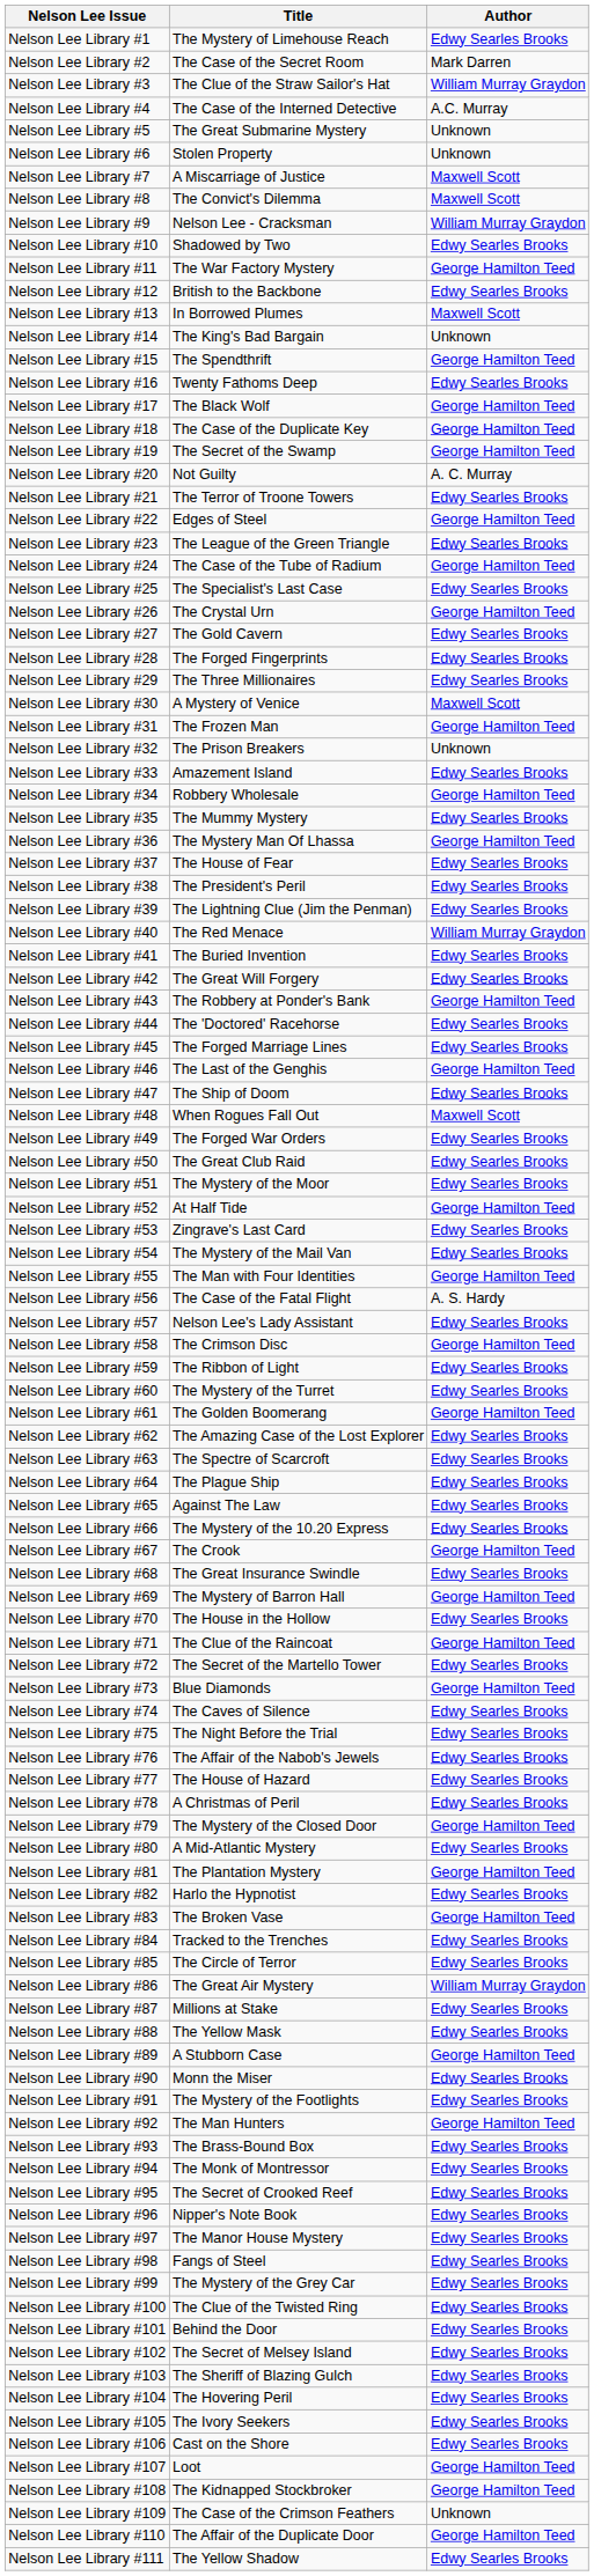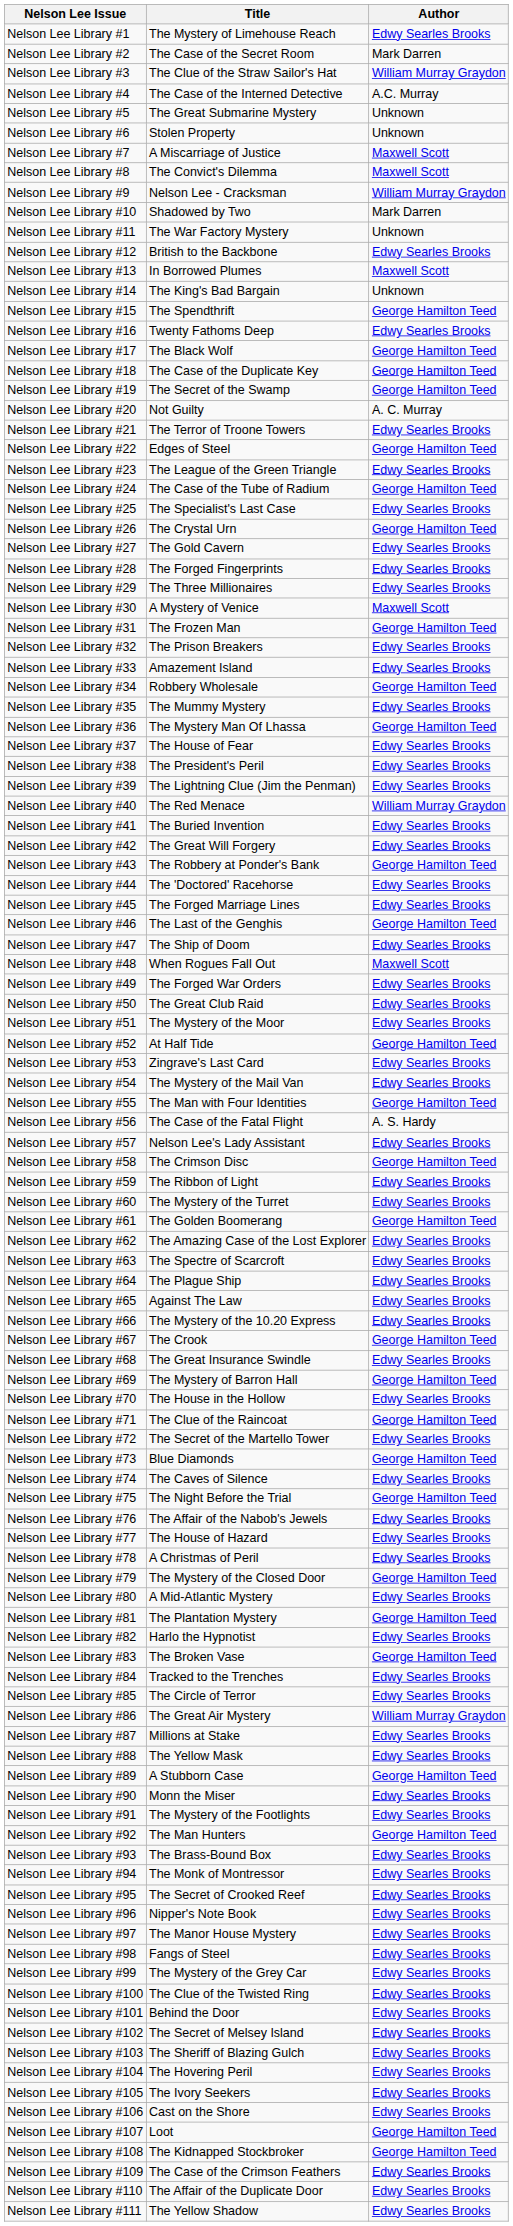 <table class="wikitable">
 <tr>
 <th>Nelson Lee Issue</th>
 <th>Title</th>
 <th>Author</th>
 </tr>
 <tr>
 <td>Nelson Lee Library #1</td>
 <td>The Mystery of Limehouse Reach</td>
 <td><a href='#'>Edwy Searles Brooks</a></td>
 </tr>
 <tr>
 <td>Nelson Lee Library #2</td>
 <td>The Case of the Secret Room</td>
 <td>Mark Darren</td>
 </tr>
 <tr>
 <td>Nelson Lee Library #3</td>
 <td>The Clue of the Straw Sailor's Hat</td>
 <td><a href='#'>William Murray Graydon</a></td>
 </tr>
 <tr>
 <td>Nelson Lee Library #4</td>
 <td>The Case of the Interned Detective</td>
 <td>A.C. Murray</td>
 </tr>
 <tr>
 <td>Nelson Lee Library #5</td>
 <td>The Great Submarine Mystery</td>
 <td>Unknown</td>
 </tr>
 <tr>
 <td>Nelson Lee Library #6</td>
 <td>Stolen Property</td>
 <td>Unknown</td>
 </tr>
 <tr>
 <td>Nelson Lee Library #7</td>
 <td>A Miscarriage of Justice</td>
 <td><a href='#'>Maxwell Scott</a></td>
 </tr>
 <tr>
 <td>Nelson Lee Library #8</td>
 <td>The Convict's Dilemma</td>
 <td><a href='#'>Maxwell Scott</a></td>
 </tr>
 <tr>
 <td>Nelson Lee Library #9</td>
 <td>Nelson Lee - Cracksman</td>
 <td><a href='#'>William Murray Graydon</a></td>
 </tr>
 <tr>
 <td>Nelson Lee Library #10</td>
 <td>Shadowed by Two</td>
-<td><a href='#'>Edwy Searles Brooks</a></td>
+<td>Mark Darren</td>
 </tr>
 <tr>
 <td>Nelson Lee Library #11</td>
 <td>The War Factory Mystery</td>
-<td><a href='#'>George Hamilton Teed</a></td>
+<td>Unknown</td>
 </tr>
 <tr>
 <td>Nelson Lee Library #12</td>
 <td>British to the Backbone</td>
 <td><a href='#'>Edwy Searles Brooks</a></td>
 </tr>
 <tr>
 <td>Nelson Lee Library #13</td>
 <td>In Borrowed Plumes</td>
 <td><a href='#'>Maxwell Scott</a></td>
 </tr>
 <tr>
 <td>Nelson Lee Library  #14</td>
 <td>The King's Bad Bargain</td>
 <td>Unknown</td>
 </tr>
 <tr>
 <td>Nelson Lee Library #15</td>
 <td>The Spendthrift</td>
 <td><a href='#'>George Hamilton Teed</a></td>
 </tr>
 <tr>
 <td>Nelson Lee Library #16</td>
 <td>Twenty Fathoms Deep</td>
 <td><a href='#'>Edwy Searles Brooks</a></td>
 </tr>
 <tr>
 <td>Nelson Lee Library #17</td>
 <td>The Black Wolf</td>
 <td><a href='#'>George Hamilton Teed</a></td>
 </tr>
 <tr>
 <td>Nelson Lee Library #18</td>
 <td>The Case of the Duplicate Key</td>
 <td><a href='#'>George Hamilton Teed</a></td>
 </tr>
 <tr>
 <td>Nelson Lee Library #19</td>
 <td>The Secret of the Swamp</td>
 <td><a href='#'>George Hamilton Teed</a></td>
 </tr>
 <tr>
 <td>Nelson Lee Library #20</td>
 <td>Not Guilty</td>
 <td>A. C. Murray</td>
 </tr>
 <tr>
 <td>Nelson Lee Library #21</td>
 <td>The Terror of Troone Towers</td>
 <td><a href='#'>Edwy Searles Brooks</a></td>
 </tr>
 <tr>
 <td>Nelson Lee Library #22</td>
 <td>Edges of Steel</td>
 <td><a href='#'>George Hamilton Teed</a></td>
 </tr>
 <tr>
 <td>Nelson Lee Library #23</td>
 <td>The League of the Green Triangle</td>
 <td><a href='#'>Edwy Searles Brooks</a></td>
 </tr>
 <tr>
 <td>Nelson Lee Library #24</td>
 <td>The Case of the Tube of Radium</td>
 <td><a href='#'>George Hamilton Teed</a></td>
 </tr>
 <tr>
 <td>Nelson Lee Library #25</td>
 <td>The Specialist's Last Case</td>
 <td><a href='#'>Edwy Searles Brooks</a></td>
 </tr>
 <tr>
 <td>Nelson Lee Library #26</td>
 <td>The Crystal Urn</td>
 <td><a href='#'>George Hamilton Teed</a></td>
 </tr>
 <tr>
 <td>Nelson Lee Library #27</td>
 <td>The Gold Cavern</td>
 <td><a href='#'>Edwy Searles Brooks</a></td>
 </tr>
 <tr>
 <td>Nelson Lee Library #28</td>
 <td>The Forged Fingerprints</td>
 <td><a href='#'>Edwy Searles Brooks</a></td>
 </tr>
 <tr>
 <td>Nelson Lee Library #29</td>
 <td>The Three Millionaires</td>
 <td><a href='#'>Edwy Searles Brooks</a></td>
 </tr>
 <tr>
 <td>Nelson Lee Library #30</td>
 <td>A Mystery of Venice</td>
 <td><a href='#'>Maxwell Scott</a></td>
 </tr>
 <tr>
 <td>Nelson Lee Library #31</td>
 <td>The Frozen Man</td>
 <td><a href='#'>George Hamilton Teed</a></td>
 </tr>
 <tr>
 <td>Nelson Lee Library #32</td>
 <td>The Prison Breakers</td>
-<td>Unknown</td>
+<td><a href='#'>Edwy Searles Brooks</a></td>
 </tr>
 <tr>
 <td>Nelson Lee Library #33</td>
 <td>Amazement Island</td>
 <td><a href='#'>Edwy Searles Brooks</a></td>
 </tr>
 <tr>
 <td>Nelson Lee Library #34</td>
 <td>Robbery Wholesale</td>
 <td><a href='#'>George Hamilton Teed</a></td>
 </tr>
 <tr>
 <td>Nelson Lee Library #35</td>
 <td>The Mummy Mystery</td>
 <td><a href='#'>Edwy Searles Brooks</a></td>
 </tr>
 <tr>
 <td>Nelson Lee Library #36</td>
 <td>The Mystery Man Of Lhassa</td>
 <td><a href='#'>George Hamilton Teed</a></td>
 </tr>
 <tr>
 <td>Nelson Lee Library #37</td>
 <td>The House of Fear</td>
 <td><a href='#'>Edwy Searles Brooks</a></td>
 </tr>
 <tr>
 <td>Nelson Lee Library #38</td>
 <td>The President's Peril</td>
 <td><a href='#'>Edwy Searles Brooks</a></td>
 </tr>
 <tr>
 <td>Nelson Lee Library #39</td>
 <td>The Lightning Clue (Jim the Penman)</td>
 <td><a href='#'>Edwy Searles Brooks</a></td>
 </tr>
 <tr>
 <td>Nelson Lee Library #40</td>
 <td>The Red Menace</td>
 <td><a href='#'>William Murray Graydon</a></td>
 </tr>
 <tr>
 <td>Nelson Lee Library #41</td>
 <td>The Buried Invention</td>
 <td><a href='#'>Edwy Searles Brooks</a></td>
 </tr>
 <tr>
 <td>Nelson Lee Library #42</td>
 <td>The Great Will Forgery</td>
 <td><a href='#'>Edwy Searles Brooks</a></td>
 </tr>
 <tr>
 <td>Nelson Lee Library #43</td>
 <td>The Robbery at Ponder's Bank</td>
 <td><a href='#'>George Hamilton Teed</a></td>
 </tr>
 <tr>
 <td>Nelson Lee Library #44</td>
 <td>The 'Doctored' Racehorse</td>
 <td><a href='#'>Edwy Searles Brooks</a></td>
 </tr>
 <tr>
 <td>Nelson Lee Library #45</td>
 <td>The Forged Marriage Lines</td>
 <td><a href='#'>Edwy Searles Brooks</a></td>
 </tr>
 <tr>
 <td>Nelson Lee Library #46</td>
 <td>The Last of the Genghis</td>
 <td><a href='#'>George Hamilton Teed</a></td>
 </tr>
 <tr>
 <td>Nelson Lee Library #47</td>
 <td>The Ship of Doom</td>
 <td><a href='#'>Edwy Searles Brooks</a></td>
 </tr>
 <tr>
 <td>Nelson Lee Library #48</td>
 <td>When Rogues Fall Out</td>
 <td><a href='#'>Maxwell Scott</a></td>
 </tr>
 <tr>
 <td>Nelson Lee Library #49</td>
 <td>The Forged War Orders</td>
 <td><a href='#'>Edwy Searles Brooks</a></td>
 </tr>
 <tr>
 <td>Nelson Lee Library #50</td>
 <td>The Great Club Raid</td>
 <td><a href='#'>Edwy Searles Brooks</a></td>
 </tr>
 <tr>
 <td>Nelson Lee Library #51</td>
 <td>The Mystery of the Moor</td>
 <td><a href='#'>Edwy Searles Brooks</a></td>
 </tr>
 <tr>
 <td>Nelson Lee Library #52</td>
 <td>At Half Tide</td>
 <td><a href='#'>George Hamilton Teed</a></td>
 </tr>
 <tr>
 <td>Nelson Lee Library #53</td>
 <td>Zingrave's Last Card</td>
 <td><a href='#'>Edwy Searles Brooks</a></td>
 </tr>
 <tr>
 <td>Nelson Lee Library #54</td>
 <td>The Mystery of the Mail Van</td>
 <td><a href='#'>Edwy Searles Brooks</a></td>
 </tr>
 <tr>
 <td>Nelson Lee Library #55</td>
 <td>The Man with Four Identities</td>
 <td><a href='#'>George Hamilton Teed</a></td>
 </tr>
 <tr>
 <td>Nelson Lee Library #56</td>
 <td>The Case of the Fatal Flight</td>
 <td>A. S. Hardy</td>
 </tr>
 <tr>
 <td>Nelson Lee Library #57</td>
 <td>Nelson Lee's Lady Assistant</td>
 <td><a href='#'>Edwy Searles Brooks</a></td>
 </tr>
 <tr>
 <td>Nelson Lee Library #58</td>
 <td>The Crimson Disc</td>
 <td><a href='#'>George Hamilton Teed</a></td>
 </tr>
 <tr>
 <td>Nelson Lee Library #59</td>
 <td>The Ribbon of Light</td>
 <td><a href='#'>Edwy Searles Brooks</a></td>
 </tr>
 <tr>
 <td>Nelson Lee Library #60</td>
 <td>The Mystery of the Turret</td>
 <td><a href='#'>Edwy Searles Brooks</a></td>
 </tr>
 <tr>
 <td>Nelson Lee Library #61</td>
 <td>The Golden Boomerang</td>
 <td><a href='#'>George Hamilton Teed</a></td>
 </tr>
 <tr>
 <td>Nelson Lee Library #62</td>
 <td>The Amazing Case of the Lost Explorer</td>
 <td><a href='#'>Edwy Searles Brooks</a></td>
 </tr>
 <tr>
 <td>Nelson Lee Library #63</td>
 <td>The Spectre of Scarcroft</td>
 <td><a href='#'>Edwy Searles Brooks</a></td>
 </tr>
 <tr>
 <td>Nelson Lee Library #64</td>
 <td>The Plague Ship</td>
 <td><a href='#'>Edwy Searles Brooks</a></td>
 </tr>
 <tr>
 <td>Nelson Lee Library #65</td>
 <td>Against The Law</td>
 <td><a href='#'>Edwy Searles Brooks</a></td>
 </tr>
 <tr>
 <td>Nelson Lee Library #66</td>
 <td>The Mystery of the 10.20 Express</td>
 <td><a href='#'>Edwy Searles Brooks</a></td>
 </tr>
 <tr>
 <td>Nelson Lee Library #67</td>
 <td>The Crook</td>
 <td><a href='#'>George Hamilton Teed</a></td>
 </tr>
 <tr>
 <td>Nelson Lee Library #68</td>
 <td>The Great Insurance Swindle</td>
 <td><a href='#'>Edwy Searles Brooks</a></td>
 </tr>
 <tr>
 <td>Nelson Lee Library #69</td>
 <td>The Mystery of Barron Hall</td>
 <td><a href='#'>George Hamilton Teed</a></td>
 </tr>
 <tr>
 <td>Nelson Lee Library #70</td>
 <td>The House in the Hollow</td>
 <td><a href='#'>Edwy Searles Brooks</a></td>
 </tr>
 <tr>
 <td>Nelson Lee Library #71</td>
 <td>The Clue of the Raincoat</td>
 <td><a href='#'>George Hamilton Teed</a></td>
 </tr>
 <tr>
 <td>Nelson Lee Library #72</td>
 <td>The Secret of the Martello Tower</td>
 <td><a href='#'>Edwy Searles Brooks</a></td>
 </tr>
 <tr>
 <td>Nelson Lee Library #73</td>
 <td>Blue Diamonds</td>
 <td><a href='#'>George Hamilton Teed</a></td>
 </tr>
 <tr>
 <td>Nelson Lee Library #74</td>
 <td>The Caves of Silence</td>
 <td><a href='#'>Edwy Searles Brooks</a></td>
 </tr>
 <tr>
 <td>Nelson Lee Library #75</td>
 <td>The Night Before the Trial</td>
-<td><a href='#'>Edwy Searles Brooks</a></td>
+<td><a href='#'>George Hamilton Teed</a></td>
 </tr>
 <tr>
 <td>Nelson Lee Library #76</td>
 <td>The Affair of the Nabob's Jewels</td>
 <td><a href='#'>Edwy Searles Brooks</a></td>
 </tr>
 <tr>
 <td>Nelson Lee Library #77</td>
 <td>The House of Hazard</td>
 <td><a href='#'>Edwy Searles Brooks</a></td>
 </tr>
 <tr>
 <td>Nelson Lee Library #78</td>
 <td>A Christmas of Peril</td>
 <td><a href='#'>Edwy Searles Brooks</a></td>
 </tr>
 <tr>
 <td>Nelson Lee Library #79</td>
 <td>The Mystery of the Closed Door</td>
 <td><a href='#'>George Hamilton Teed</a></td>
 </tr>
 <tr>
 <td>Nelson Lee Library #80</td>
 <td>A Mid-Atlantic Mystery</td>
 <td><a href='#'>Edwy Searles Brooks</a></td>
 </tr>
 <tr>
 <td>Nelson Lee Library #81</td>
 <td>The Plantation Mystery</td>
 <td><a href='#'>George Hamilton Teed</a></td>
 </tr>
 <tr>
 <td>Nelson Lee Library #82</td>
 <td>Harlo the Hypnotist</td>
 <td><a href='#'>Edwy Searles Brooks</a></td>
 </tr>
 <tr>
 <td>Nelson Lee Library #83</td>
 <td>The Broken Vase</td>
 <td><a href='#'>George Hamilton Teed</a></td>
 </tr>
 <tr>
 <td>Nelson Lee Library #84</td>
 <td>Tracked to the Trenches</td>
 <td><a href='#'>Edwy Searles Brooks</a></td>
 </tr>
 <tr>
 <td>Nelson Lee Library #85</td>
 <td>The Circle of Terror</td>
 <td><a href='#'>Edwy Searles Brooks</a></td>
 </tr>
 <tr>
 <td>Nelson Lee Library #86</td>
 <td>The Great Air Mystery</td>
 <td><a href='#'>William Murray Graydon</a></td>
 </tr>
 <tr>
 <td>Nelson Lee Library #87</td>
 <td>Millions at Stake</td>
 <td><a href='#'>Edwy Searles Brooks</a></td>
 </tr>
 <tr>
 <td>Nelson Lee Library #88</td>
 <td>The Yellow Mask</td>
 <td><a href='#'>Edwy Searles Brooks</a></td>
 </tr>
 <tr>
 <td>Nelson Lee Library #89</td>
 <td>A Stubborn Case</td>
 <td><a href='#'>George Hamilton Teed</a></td>
 </tr>
 <tr>
 <td>Nelson Lee Library #90</td>
 <td>Monn the Miser</td>
 <td><a href='#'>Edwy Searles Brooks</a></td>
 </tr>
 <tr>
 <td>Nelson Lee Library #91</td>
 <td>The Mystery of the Footlights</td>
 <td><a href='#'>Edwy Searles Brooks</a></td>
 </tr>
 <tr>
 <td>Nelson Lee Library #92</td>
 <td>The Man Hunters</td>
 <td><a href='#'>George Hamilton Teed</a></td>
 </tr>
 <tr>
 <td>Nelson Lee Library #93</td>
 <td>The Brass-Bound Box</td>
 <td><a href='#'>Edwy Searles Brooks</a></td>
 </tr>
 <tr>
 <td>Nelson Lee Library #94</td>
 <td>The Monk of Montressor</td>
 <td><a href='#'>Edwy Searles Brooks</a></td>
 </tr>
 <tr>
 <td>Nelson Lee Library #95</td>
 <td>The Secret of Crooked Reef</td>
 <td><a href='#'>Edwy Searles Brooks</a></td>
 </tr>
 <tr>
 <td>Nelson Lee Library #96</td>
 <td>Nipper's Note Book</td>
 <td><a href='#'>Edwy Searles Brooks</a></td>
 </tr>
 <tr>
 <td>Nelson Lee Library #97</td>
 <td>The Manor House Mystery</td>
 <td><a href='#'>Edwy Searles Brooks</a></td>
 </tr>
 <tr>
 <td>Nelson Lee Library #98</td>
 <td>Fangs of Steel</td>
 <td><a href='#'>Edwy Searles Brooks</a></td>
 </tr>
 <tr>
 <td>Nelson Lee Library #99</td>
 <td>The Mystery of the Grey Car</td>
 <td><a href='#'>Edwy Searles Brooks</a></td>
 </tr>
 <tr>
 <td>Nelson Lee Library #100</td>
 <td>The Clue of the Twisted Ring</td>
 <td><a href='#'>Edwy Searles Brooks</a></td>
 </tr>
 <tr>
 <td>Nelson Lee Library #101</td>
 <td>Behind the Door</td>
 <td><a href='#'>Edwy Searles Brooks</a></td>
 </tr>
 <tr>
 <td>Nelson Lee Library #102</td>
 <td>The Secret of Melsey Island</td>
 <td><a href='#'>Edwy Searles Brooks</a></td>
 </tr>
 <tr>
 <td>Nelson Lee Library #103</td>
 <td>The Sheriff of Blazing Gulch</td>
 <td><a href='#'>Edwy Searles Brooks</a></td>
 </tr>
 <tr>
 <td>Nelson Lee Library #104</td>
 <td>The Hovering Peril</td>
 <td><a href='#'>Edwy Searles Brooks</a></td>
 </tr>
 <tr>
 <td>Nelson Lee Library #105</td>
 <td>The Ivory Seekers</td>
 <td><a href='#'>Edwy Searles Brooks</a></td>
 </tr>
 <tr>
 <td>Nelson Lee Library #106</td>
 <td>Cast on the Shore</td>
 <td><a href='#'>Edwy Searles Brooks</a></td>
 </tr>
 <tr>
 <td>Nelson Lee Library #107</td>
 <td>Loot</td>
 <td><a href='#'>George Hamilton Teed</a></td>
 </tr>
 <tr>
 <td>Nelson Lee Library #108</td>
 <td>The Kidnapped Stockbroker</td>
 <td><a href='#'>George Hamilton Teed</a></td>
 </tr>
 <tr>
 <td>Nelson Lee Library #109</td>
 <td>The Case of the Crimson Feathers</td>
-<td>Unknown</td>
+<td><a href='#'>Edwy Searles Brooks</a></td>
 </tr>
 <tr>
 <td>Nelson Lee Library #110</td>
 <td>The Affair of the Duplicate Door</td>
-<td><a href='#'>George Hamilton Teed</a></td>
+<td><a href='#'>Edwy Searles Brooks</a></td>
 </tr>
 <tr>
 <td>Nelson Lee Library #111</td>
 <td>The Yellow Shadow</td>
 <td><a href='#'>Edwy Searles Brooks</a></td>
 </tr>
 </table>
